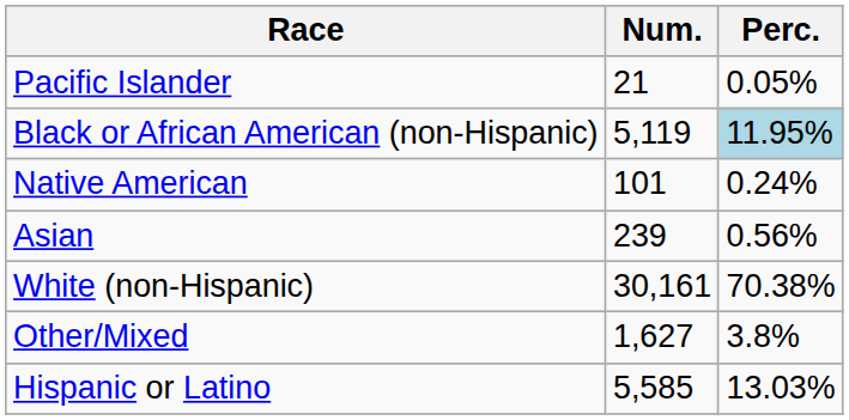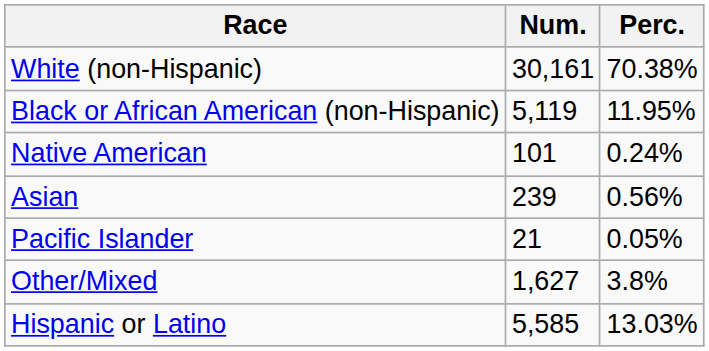 <table class="wikitable">
 <tr>
 <th>Race</th>
 <th>Num.</th>
 <th>Perc.</th>
 </tr>
 <tr>
-<td><a href='#'>Pacific Islander</a></td>
-<td>21</td>
-<td>0.05%</td>
+<td><a href='#'>White</a> (non-Hispanic)</td>
+<td>30,161</td>
+<td>70.38%</td>
 </tr>
 <tr>
 <td><a href='#'>Black or African American</a> (non-Hispanic)</td>
 <td>5,119</td>
-<td style="background: lightblue;">11.95%</td>
+<td>11.95%</td>
 </tr>
 <tr>
 <td><a href='#'>Native American</a></td>
 <td>101</td>
 <td>0.24%</td>
 </tr>
 <tr>
 <td><a href='#'>Asian</a></td>
 <td>239</td>
 <td>0.56%</td>
 </tr>
 <tr>
-<td><a href='#'>White</a> (non-Hispanic)</td>
-<td>30,161</td>
-<td>70.38%</td>
+<td><a href='#'>Pacific Islander</a></td>
+<td>21</td>
+<td>0.05%</td>
 </tr>
 <tr>
 <td><a href='#'>Other/Mixed</a></td>
 <td>1,627</td>
 <td>3.8%</td>
 </tr>
 <tr>
 <td><a href='#'>Hispanic</a> or <a href='#'>Latino</a></td>
 <td>5,585</td>
 <td>13.03%</td>
 </tr>
 </table>
